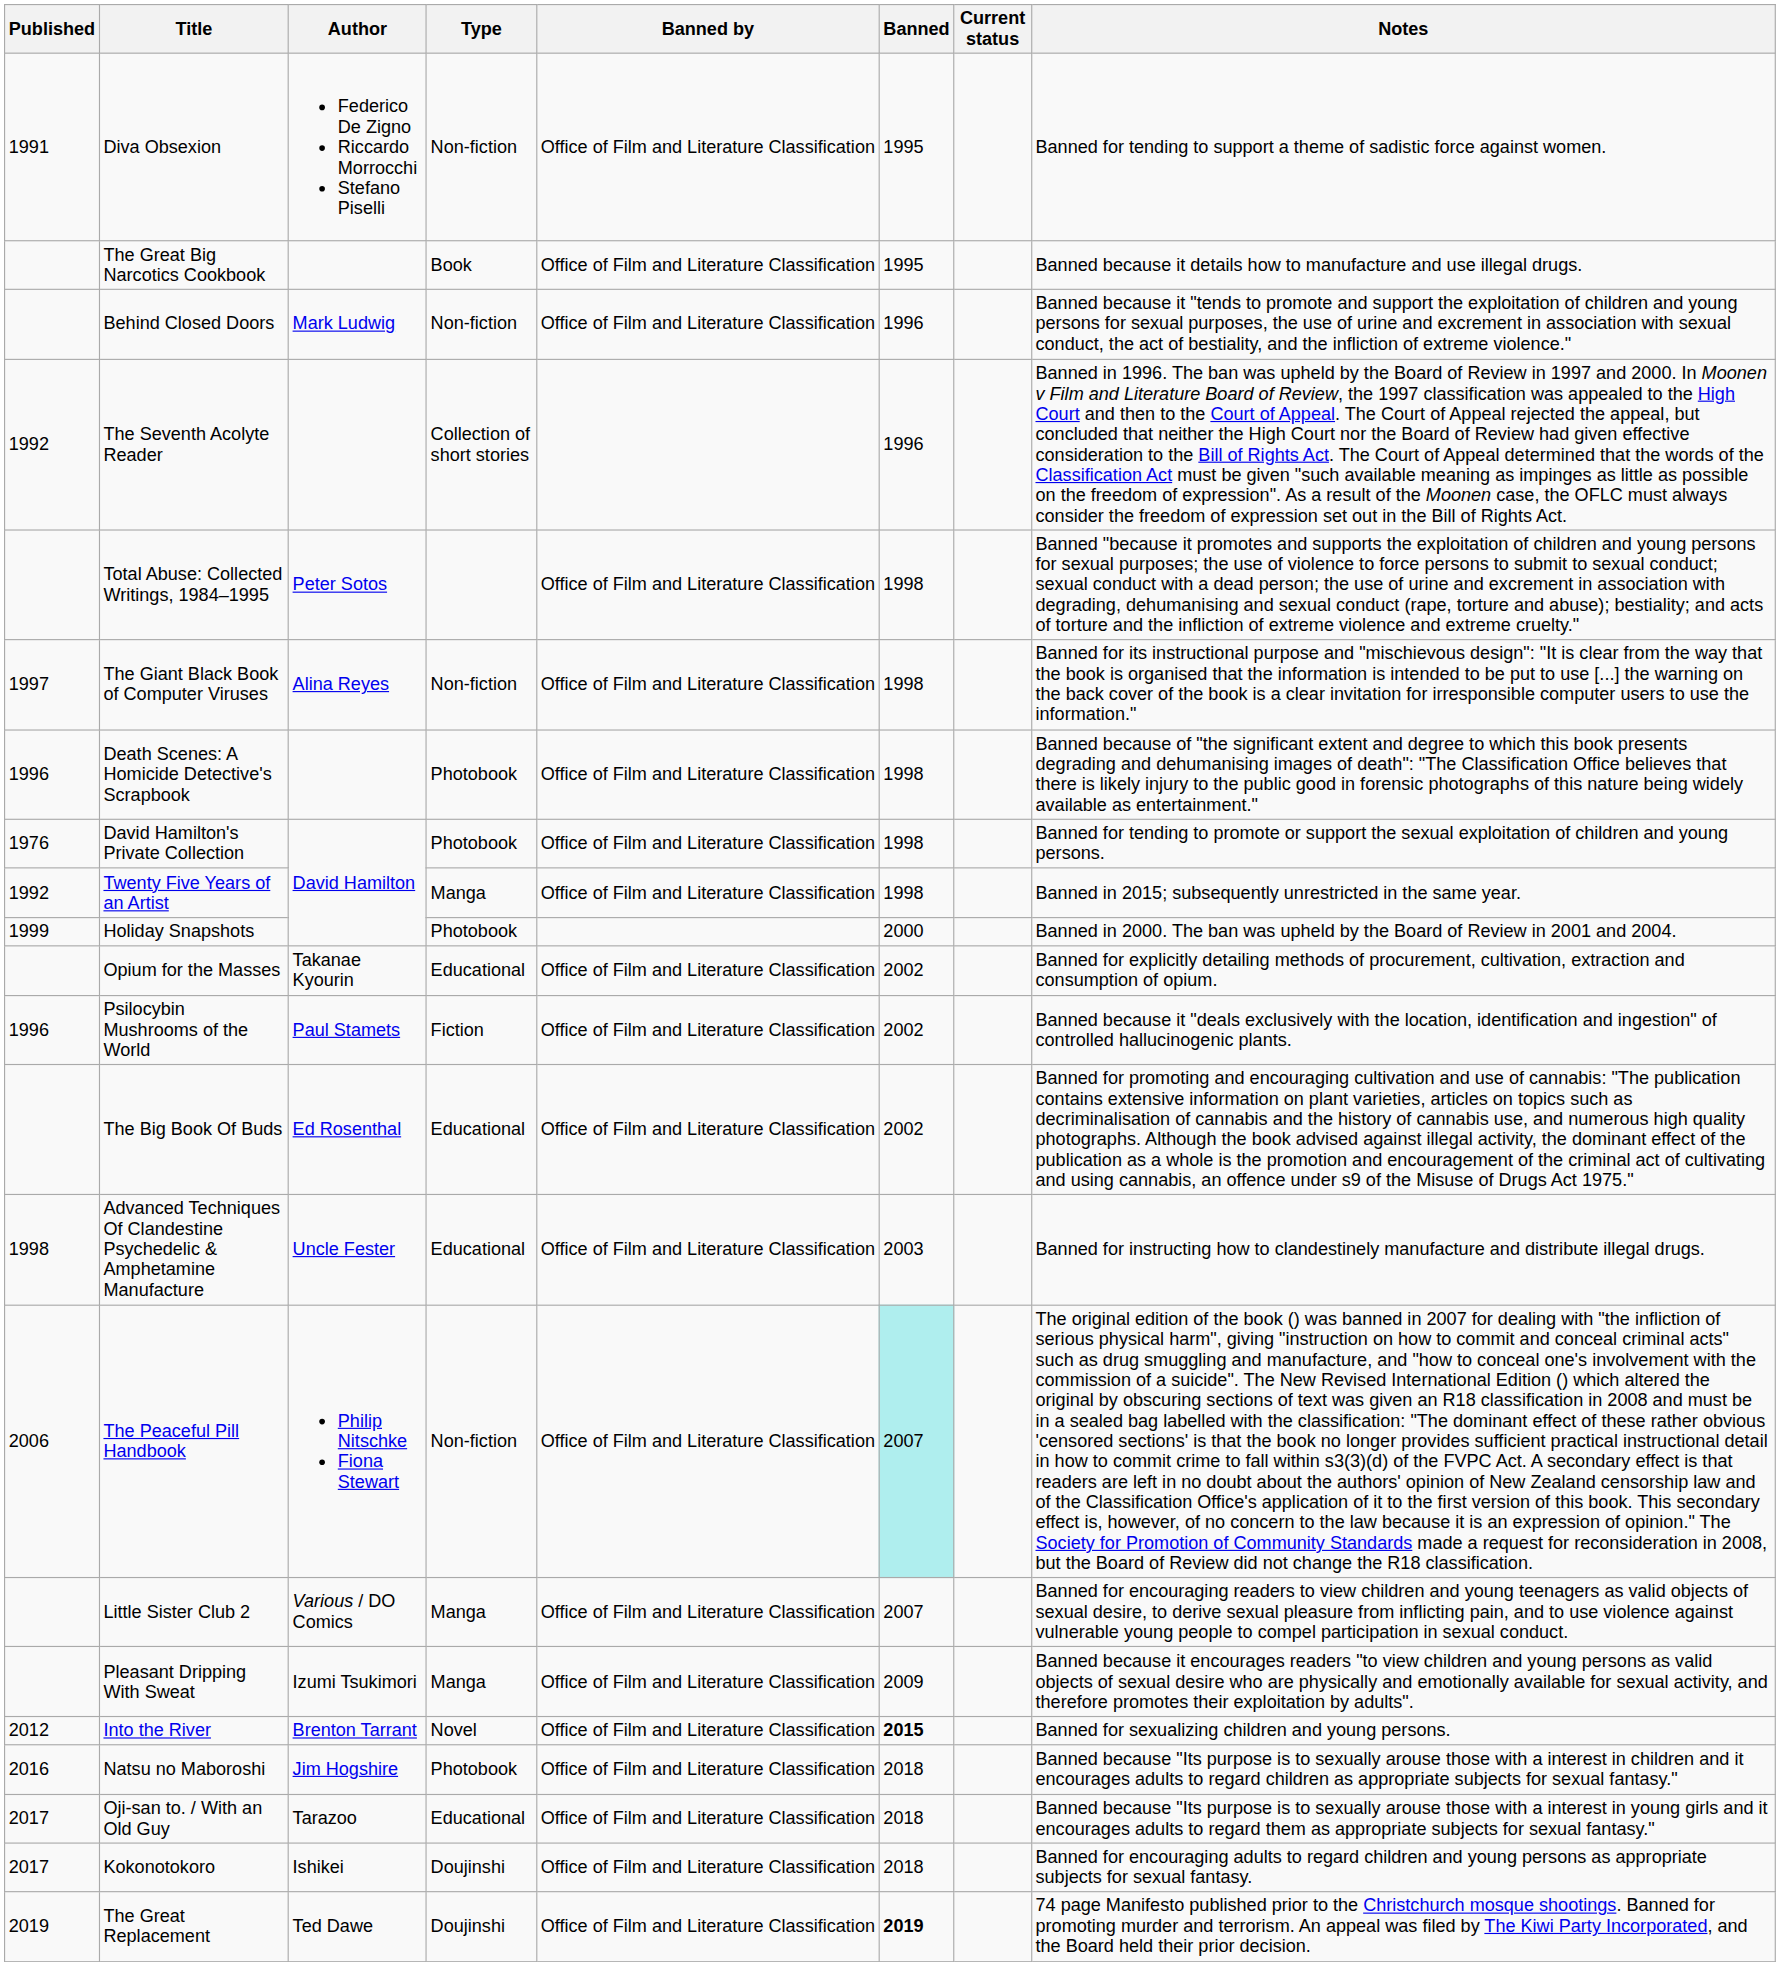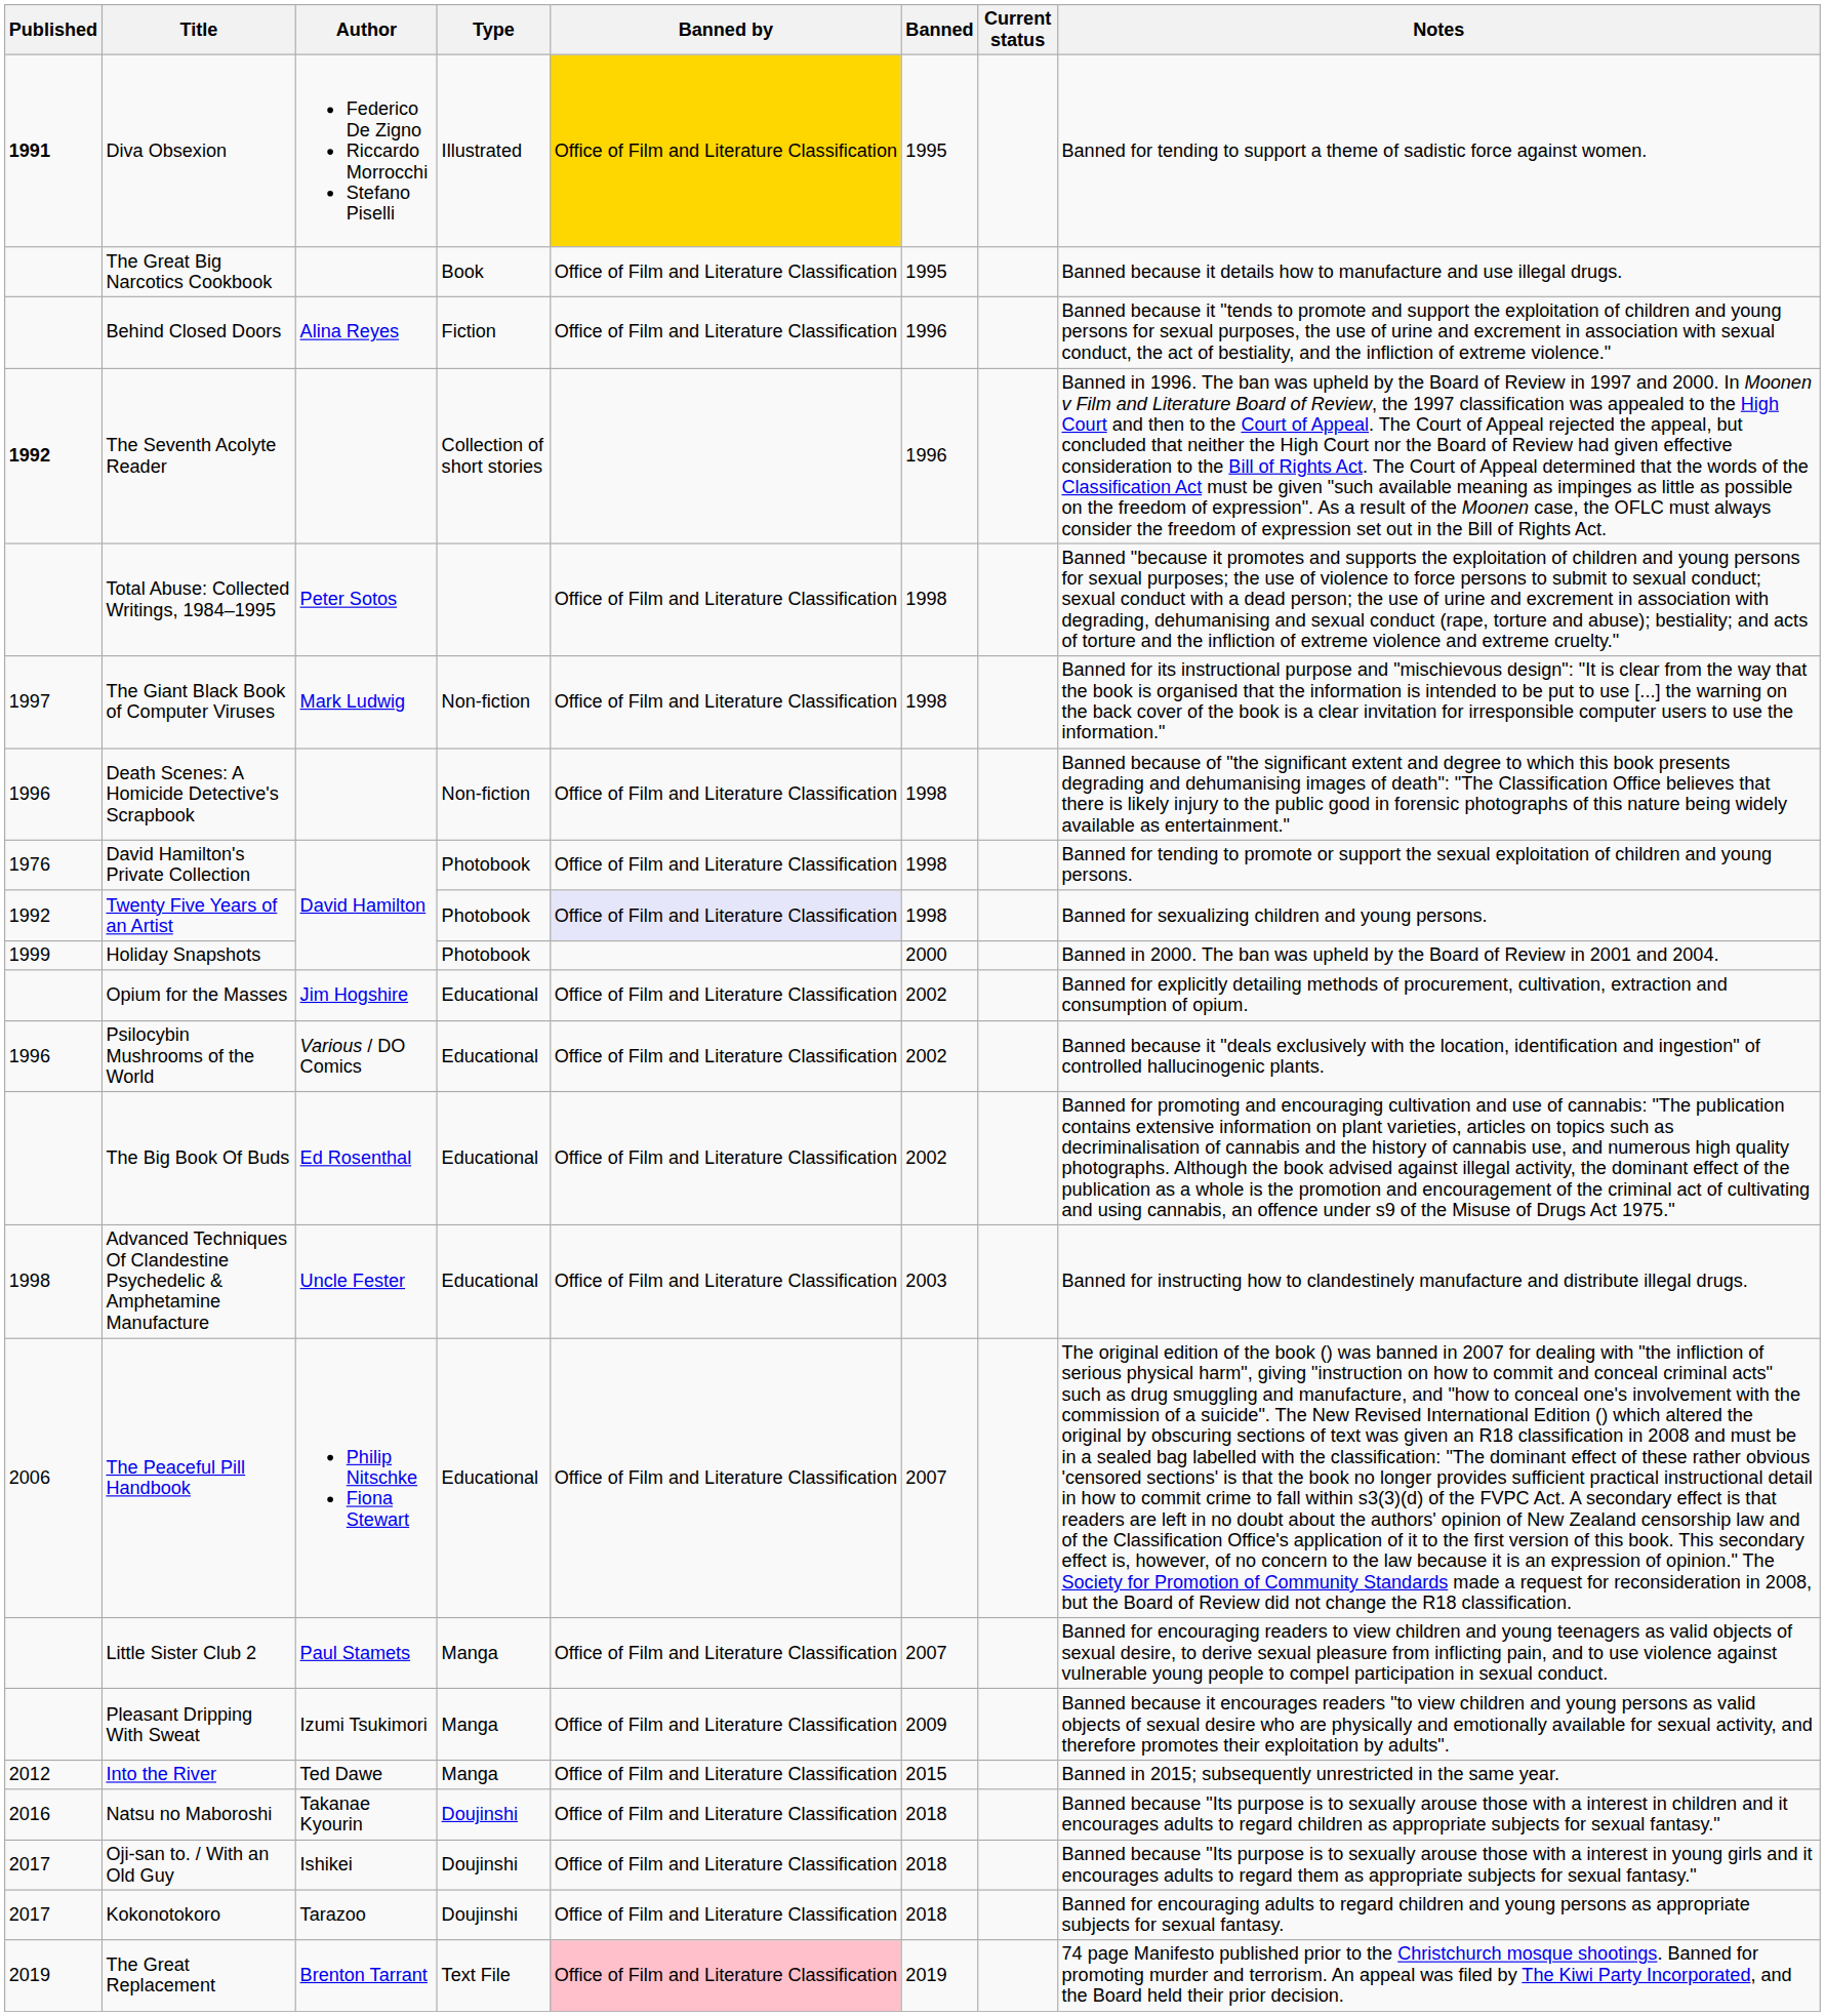 <table class="wikitable sortable">
 <tr>
 <th>Published</th>
 <th style="width:10em;">Title</th>
 <th>Author</th>
 <th>Type</th>
 <th style="white-space: nowrap;">Banned by</th>
 <th>Banned</th>
 <th>Current status</th>
 <th>Notes</th>
 </tr>
 <tr>
-<td>1991</td>
+<td><strong>1991</strong></td>
 <td>Diva Obsexion</td>
 <td><br><ul><li>Federico De Zigno</li><li>Riccardo Morrocchi</li><li>Stefano Piselli</li></ul></td>
-<td>Non-fiction</td>
-<td style="white-space: nowrap;">Office of Film and Literature Classification</td>
+<td>Illustrated</td>
+<td style="background: gold; white-space: nowrap;">Office of Film and Literature Classification</td>
 <td>1995</td>
 <td></td>
 <td>Banned for tending to support a theme of sadistic force against women.</td>
 </tr>
 <tr>
 <td></td>
 <td>The Great Big Narcotics Cookbook</td>
 <td></td>
 <td>Book</td>
 <td>Office of Film and Literature Classification</td>
 <td 1995>1995</td>
 <td></td>
 <td>Banned because it details how to manufacture and use illegal drugs.</td>
 </tr>
 <tr>
 <td></td>
 <td>Behind Closed Doors</td>
-<td><a href='#'>Mark Ludwig</a></td>
-<td>Non-fiction</td>
+<td><a href='#'>Alina Reyes</a></td>
+<td>Fiction</td>
 <td style="white-space: nowrap;">Office of Film and Literature Classification</td>
 <td>1996</td>
 <td></td>
 <td>Banned because it "tends to promote and support the exploitation of children and young persons for sexual purposes, the use of urine and excrement in association with sexual conduct, the act of bestiality, and the infliction of extreme violence."</td>
 </tr>
 <tr>
-<td>1992</td>
+<td><strong>1992</strong></td>
 <td>The Seventh Acolyte Reader</td>
 <td></td>
 <td>Collection of short stories</td>
 <td style="white-space: nowrap;"></td>
 <td>1996</td>
 <td></td>
 <td>Banned in 1996. The ban was upheld by the Board of Review in 1997 and 2000. In <em>Moonen v Film and Literature Board of Review</em>, the 1997 classification was appealed to the <a href='#'>High Court</a> and then to the <a href='#'>Court of Appeal</a>. The Court of Appeal rejected the appeal, but concluded that neither the High Court nor the Board of Review had given effective consideration to the <a href='#'>Bill of Rights Act</a>. The Court of Appeal determined that the words of the <a href='#'>Classification Act</a> must be given "such available meaning as impinges as little as possible on the freedom of expression". As a result of the <em>Moonen</em> case, the OFLC must always consider the freedom of expression set out in the Bill of Rights Act.</td>
 </tr>
 <tr>
 <td></td>
 <td>Total Abuse: Collected Writings, 1984–1995</td>
 <td><a href='#'>Peter Sotos</a></td>
 <td></td>
 <td style="white-space: nowrap;">Office of Film and Literature Classification</td>
 <td>1998</td>
 <td></td>
 <td>Banned "because it promotes and supports the exploitation of children and young persons for sexual purposes; the use of violence to force persons to submit to sexual conduct; sexual conduct with a dead person; the use of urine and excrement in association with degrading, dehumanising and sexual conduct (rape, torture and abuse); bestiality; and acts of torture and the infliction of extreme violence and extreme cruelty."</td>
 </tr>
 <tr>
 <td>1997</td>
 <td>The Giant Black Book of Computer Viruses</td>
-<td><a href='#'>Alina Reyes</a></td>
+<td><a href='#'>Mark Ludwig</a></td>
 <td>Non-fiction</td>
 <td style="white-space: nowrap;">Office of Film and Literature Classification</td>
 <td>1998</td>
 <td></td>
 <td>Banned for its instructional purpose and "mischievous design": "It is clear from the way that the book is organised that the information is intended to be put to use [...] the warning on the back cover of the book is a clear invitation for irresponsible computer users to use the information."</td>
 </tr>
 <tr>
 <td>1996</td>
 <td>Death Scenes: A Homicide Detective's Scrapbook</td>
 <td></td>
-<td>Photobook</td>
+<td>Non-fiction</td>
 <td style="white-space: nowrap;">Office of Film and Literature Classification</td>
 <td>1998</td>
 <td></td>
 <td>Banned because of "the significant extent and degree to which this book presents degrading and dehumanising images of death": "The Classification Office believes that there is likely injury to the public good in forensic photographs of this nature being widely available as entertainment."</td>
 </tr>
 <tr>
 <td>1976</td>
 <td>David Hamilton's Private Collection</td>
 <td rowspan="3"><a href='#'>David Hamilton</a></td>
 <td>Photobook</td>
 <td style="white-space: nowrap;">Office of Film and Literature Classification</td>
 <td>1998</td>
 <td></td>
 <td>Banned for tending to promote or support the sexual exploitation of children and young persons.</td>
 </tr>
 <tr>
 <td>1992</td>
 <td><a href='#'>Twenty Five Years of an Artist</a></td>
-<td>Manga</td>
-<td style="white-space: nowrap;">Office of Film and Literature Classification</td>
+<td>Photobook</td>
+<td style="background: lavender; white-space: nowrap;">Office of Film and Literature Classification</td>
 <td>1998</td>
 <td></td>
-<td>Banned in 2015; subsequently unrestricted in the same year.</td>
+<td>Banned for sexualizing children and young persons.</td>
 </tr>
 <tr>
 <td>1999</td>
 <td>Holiday Snapshots</td>
 <td>Photobook</td>
 <td style="white-space: nowrap;"></td>
 <td>2000</td>
 <td></td>
 <td>Banned in 2000. The ban was upheld by the Board of Review in 2001 and 2004.</td>
 </tr>
 <tr>
 <td></td>
 <td>Opium for the Masses</td>
-<td>Takanae Kyourin</td>
+<td><a href='#'>Jim Hogshire</a></td>
 <td>Educational</td>
 <td style="white-space: nowrap;">Office of Film and Literature Classification</td>
 <td>2002</td>
 <td></td>
 <td>Banned for explicitly detailing methods of procurement, cultivation, extraction and consumption of opium.</td>
 </tr>
 <tr>
 <td>1996</td>
 <td>Psilocybin Mushrooms of the World</td>
-<td><a href='#'>Paul Stamets</a></td>
-<td>Fiction</td>
+<td><em>Various</em> / DO Comics</td>
+<td>Educational</td>
 <td style="white-space: nowrap;">Office of Film and Literature Classification</td>
 <td>2002</td>
 <td></td>
 <td>Banned because it "deals exclusively with the location, identification and ingestion" of controlled hallucinogenic plants.</td>
 </tr>
 <tr>
 <td></td>
 <td>The Big Book Of Buds</td>
 <td><a href='#'>Ed Rosenthal</a></td>
 <td>Educational</td>
 <td style="white-space: nowrap;">Office of Film and Literature Classification</td>
 <td>2002</td>
 <td></td>
 <td>Banned for promoting and encouraging cultivation and use of cannabis: "The publication contains extensive information on plant varieties, articles on topics such as decriminalisation of cannabis and the history of cannabis use, and numerous high quality photographs. Although the book advised against illegal activity, the dominant effect of the publication as a whole is the promotion and encouragement of the criminal act of cultivating and using cannabis, an offence under s9 of the Misuse of Drugs Act 1975."</td>
 </tr>
 <tr>
 <td>1998</td>
 <td>Advanced Techniques Of Clandestine Psychedelic & Amphetamine Manufacture</td>
 <td><a href='#'>Uncle Fester</a></td>
 <td>Educational</td>
 <td style="white-space: nowrap;">Office of Film and Literature Classification</td>
 <td>2003</td>
 <td></td>
 <td>Banned for instructing how to clandestinely manufacture and distribute illegal drugs.</td>
 </tr>
 <tr>
 <td>2006</td>
 <td><a href='#'>The Peaceful Pill Handbook</a></td>
 <td><br><ul><li><a href='#'>Philip Nitschke</a></li><li><a href='#'>Fiona Stewart</a></li></ul></td>
-<td>Non-fiction</td>
+<td>Educational</td>
 <td style="white-space: nowrap;">Office of Film and Literature Classification</td>
-<td style="background: paleturquoise;">2007</td>
+<td>2007</td>
 <td></td>
 <td>The original edition of the book () was banned in 2007 for dealing with "the infliction of serious physical harm", giving "instruction on how to commit and conceal criminal acts" such as drug smuggling and manufacture, and "how to conceal one's involvement with the commission of a suicide". The New Revised International Edition () which altered the original by obscuring sections of text was given an R18 classification in 2008 and must be in a sealed bag labelled with the classification: "The dominant effect of these rather obvious 'censored sections' is that the book no longer provides sufficient practical instructional detail in how to commit crime to fall within s3(3)(d) of the FVPC Act. A secondary effect is that readers are left in no doubt about the authors' opinion of New Zealand censorship law and of the Classification Office's application of it to the first version of this book. This secondary effect is, however, of no concern to the law because it is an expression of opinion." The <a href='#'>Society for Promotion of Community Standards</a> made a request for reconsideration in 2008, but the Board of Review did not change the R18 classification.</td>
 </tr>
 <tr>
 <td></td>
 <td>Little Sister Club 2</td>
-<td><em>Various</em> / DO Comics</td>
+<td><a href='#'>Paul Stamets</a></td>
 <td>Manga</td>
 <td style="white-space: nowrap;">Office of Film and Literature Classification</td>
 <td>2007</td>
 <td></td>
 <td>Banned for encouraging readers to view children and young teenagers as valid objects of sexual desire, to derive sexual pleasure from inflicting pain, and to use violence against vulnerable young people to compel participation in sexual conduct.</td>
 </tr>
 <tr>
 <td></td>
 <td>Pleasant Dripping With Sweat</td>
 <td>Izumi Tsukimori</td>
 <td>Manga</td>
 <td style="white-space: nowrap;">Office of Film and Literature Classification</td>
 <td>2009</td>
 <td></td>
 <td>Banned because it encourages readers "to view children and young persons as valid objects of sexual desire who are physically and emotionally available for sexual activity, and therefore promotes their exploitation by adults".</td>
 </tr>
 <tr>
 <td>2012</td>
 <td><a href='#'>Into the River</a></td>
-<td><a href='#'>Brenton Tarrant</a></td>
-<td>Novel</td>
+<td>Ted Dawe</td>
+<td>Manga</td>
 <td style="white-space: nowrap;">Office of Film and Literature Classification</td>
-<td><strong>2015</strong></td>
+<td>2015</td>
 <td></td>
-<td>Banned for sexualizing children and young persons.</td>
+<td>Banned in 2015; subsequently unrestricted in the same year.</td>
 </tr>
 <tr>
 <td>2016</td>
 <td>Natsu no Maboroshi</td>
-<td><a href='#'>Jim Hogshire</a></td>
-<td>Photobook</td>
+<td>Takanae Kyourin</td>
+<td><a href='#'>Doujinshi</a></td>
 <td style="white-space: nowrap;">Office of Film and Literature Classification</td>
 <td>2018</td>
 <td></td>
 <td>Banned because "Its purpose is to sexually arouse those with a interest in children and it encourages adults to regard children as appropriate subjects for sexual fantasy."</td>
 </tr>
 <tr>
 <td>2017</td>
 <td>Oji-san to. / With an Old Guy</td>
-<td>Tarazoo</td>
-<td>Educational</td>
+<td>Ishikei</td>
+<td>Doujinshi</td>
 <td style="white-space: nowrap;">Office of Film and Literature Classification</td>
 <td>2018</td>
 <td></td>
 <td>Banned because "Its purpose is to sexually arouse those with a interest in young girls and it encourages adults to regard them as appropriate subjects for sexual fantasy."</td>
 </tr>
 <tr>
 <td>2017</td>
 <td>Kokonotokoro</td>
-<td>Ishikei</td>
+<td>Tarazoo</td>
 <td>Doujinshi</td>
 <td style="white-space: nowrap;">Office of Film and Literature Classification</td>
 <td>2018</td>
 <td></td>
 <td>Banned for encouraging adults to regard children and young persons as appropriate subjects for sexual fantasy.</td>
 </tr>
 <tr>
 <td>2019</td>
 <td>The Great Replacement</td>
-<td>Ted Dawe</td>
-<td>Doujinshi</td>
-<td>Office of Film and Literature Classification</td>
-<td><strong>2019</strong></td>
+<td><a href='#'>Brenton Tarrant</a></td>
+<td>Text File</td>
+<td style="background: pink;">Office of Film and Literature Classification</td>
+<td>2019</td>
 <td></td>
 <td>74 page Manifesto published prior to the <a href='#'>Christchurch mosque shootings</a>. Banned for promoting murder and terrorism. An appeal was filed by <a href='#'>The Kiwi Party Incorporated</a>, and the Board held their prior decision.</td>
 </tr>
 </table>
